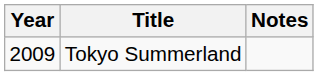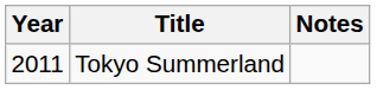 <table class="wikitable">
 <tr>
 <th>Year</th>
 <th>Title</th>
 <th>Notes</th>
 </tr>
 <tr>
-<td>2009</td>
+<td>2011</td>
 <td>Tokyo Summerland</td>
 <td></td>
 </tr>
 </table>
